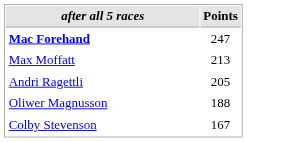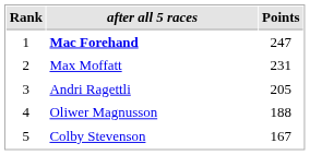 <table cellspacing="1" cellpadding="3" style="border:1px solid #aaa; font-size:86%;">
 <tr style="background:#e4e4e4;">
+<th style="border-bottom:1px solid #aaa; width:10px;">Rank</th>
 <th style="border-bottom:1px solid #aaa; width:200px;"><em>after all 5 races</em></th>
 <th style="border-bottom:1px solid #aaa; width:20px;">Points</th>
 </tr>
 <tr>
+<td align=center>1</td>
 <td><strong> <a href='#'>Mac Forehand</a></strong></td>
 <td align=center>247</td>
 </tr>
 <tr>
+<td align=center>2</td>
 <td> <a href='#'>Max Moffatt</a></td>
-<td align=center>213</td>
+<td align=center>231</td>
 </tr>
 <tr>
+<td align=center>3</td>
 <td> <a href='#'>Andri Ragettli</a></td>
 <td align=center>205</td>
 </tr>
 <tr>
+<td align=center>4</td>
 <td> <a href='#'>Oliwer Magnusson</a></td>
 <td align=center>188</td>
 </tr>
 <tr>
+<td align=center>5</td>
 <td> <a href='#'>Colby Stevenson</a></td>
 <td align=center>167</td>
 </tr>
 </table>
